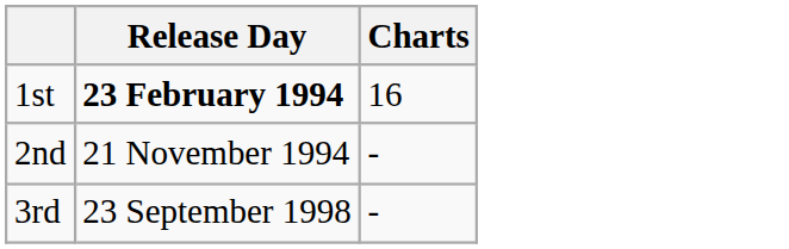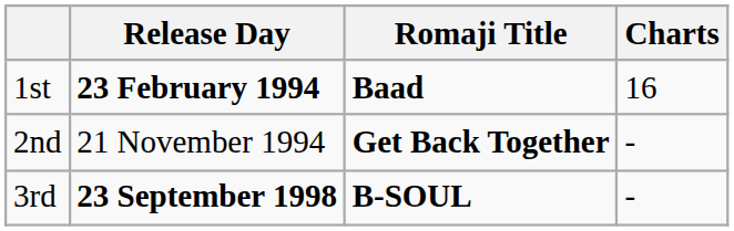 <table class=wikitable style="font-size:small">
 <tr>
 <th></th>
 <th>Release Day</th>
+<th>Romaji Title</th>
 <th>Charts</th>
 </tr>
 <tr>
 <td>1st</td>
 <td><strong>23 February 1994</strong></td>
+<td><strong>Baad</strong></td>
 <td>16</td>
 </tr>
 <tr>
 <td>2nd</td>
 <td>21 November 1994</td>
+<td><strong>Get Back Together</strong></td>
 <td>-</td>
 </tr>
 <tr>
 <td>3rd</td>
-<td>23 September 1998</td>
+<td><strong>23 September 1998</strong></td>
+<td><strong>B-SOUL</strong></td>
 <td>-</td>
 </tr>
 </table>
